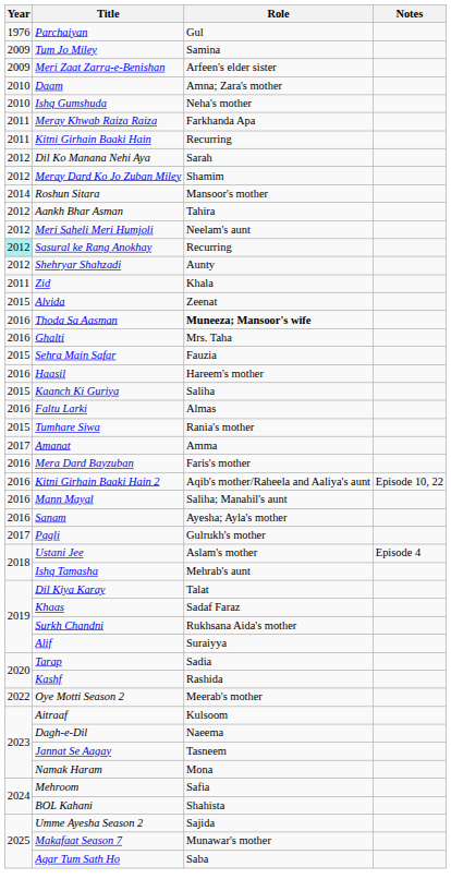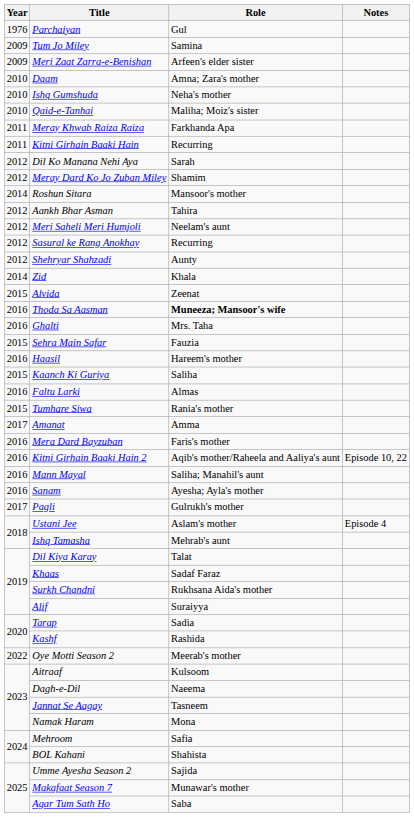 <table class="wikitable">
 <tr>
 <th>Year</th>
 <th>Title</th>
 <th>Role</th>
 <th>Notes</th>
 </tr>
 <tr>
 <td>1976</td>
 <td><em><a href='#'>Parchaiyan</a></em></td>
 <td>Gul</td>
 <td></td>
 </tr>
 <tr>
 <td>2009</td>
 <td><em><a href='#'>Tum Jo Miley</a></em></td>
 <td>Samina</td>
 <td></td>
 </tr>
 <tr>
 <td>2009</td>
 <td><em><a href='#'>Meri Zaat Zarra-e-Benishan</a></em></td>
 <td>Arfeen's elder sister</td>
 <td></td>
 </tr>
 <tr>
 <td>2010</td>
 <td><em><a href='#'>Daam</a></em></td>
 <td>Amna; Zara's mother</td>
 <td></td>
 </tr>
 <tr>
 <td>2010</td>
 <td><em><a href='#'>Ishq Gumshuda</a></em></td>
 <td>Neha's mother</td>
+<td></td>
+</tr>
+<tr>
+<td>2010</td>
+<td><em><a href='#'>Qaid-e-Tanhai</a></em></td>
+<td>Maliha; Moiz's sister</td>
 <td></td>
 </tr>
 <tr>
 <td>2011</td>
 <td><em><a href='#'>Meray Khwab Raiza Raiza</a></em></td>
 <td>Farkhanda Apa</td>
 <td></td>
 </tr>
 <tr>
 <td>2011</td>
 <td><em><a href='#'>Kitni Girhain Baaki Hain</a></em></td>
 <td>Recurring</td>
 <td></td>
 </tr>
 <tr>
 <td>2012</td>
 <td><em>Dil Ko Manana Nehi Aya</em></td>
 <td>Sarah</td>
 <td></td>
 </tr>
 <tr>
 <td>2012</td>
 <td><em><a href='#'>Meray Dard Ko Jo Zuban Miley</a></em></td>
 <td>Shamim</td>
 <td></td>
 </tr>
 <tr>
 <td>2014</td>
 <td><em>Roshun Sitara</em></td>
 <td>Mansoor's mother</td>
 <td></td>
 </tr>
 <tr>
 <td>2012</td>
 <td><em>Aankh Bhar Asman</em></td>
 <td>Tahira</td>
 <td></td>
 </tr>
 <tr>
 <td>2012</td>
 <td><em><a href='#'>Meri Saheli Meri Humjoli</a></em></td>
 <td>Neelam's aunt</td>
 <td></td>
 </tr>
 <tr>
-<td style="background: paleturquoise;">2012</td>
+<td>2012</td>
 <td><em><a href='#'>Sasural ke Rang Anokhay</a></em></td>
 <td>Recurring</td>
 <td></td>
 </tr>
 <tr>
 <td>2012</td>
 <td><em><a href='#'>Shehryar Shahzadi</a></em></td>
 <td>Aunty</td>
 <td></td>
 </tr>
 <tr>
-<td>2011</td>
+<td>2014</td>
 <td><em><a href='#'>Zid</a></em></td>
 <td>Khala</td>
 <td></td>
 </tr>
 <tr>
 <td>2015</td>
 <td><em><a href='#'>Alvida</a></em></td>
 <td>Zeenat</td>
 <td></td>
 </tr>
 <tr>
 <td>2016</td>
 <td><em><a href='#'>Thoda Sa Aasman</a></em></td>
 <td><strong>Muneeza; Mansoor's wife</strong></td>
 <td></td>
 </tr>
 <tr>
 <td>2016</td>
 <td><em><a href='#'>Ghalti</a></em></td>
 <td>Mrs. Taha</td>
 <td></td>
 </tr>
 <tr>
 <td>2015</td>
 <td><em><a href='#'>Sehra Main Safar</a></em></td>
 <td>Fauzia</td>
 <td></td>
 </tr>
 <tr>
 <td>2016</td>
 <td><em><a href='#'>Haasil</a></em></td>
 <td>Hareem's mother</td>
 <td></td>
 </tr>
 <tr>
 <td>2015</td>
 <td><em><a href='#'>Kaanch Ki Guriya</a></em></td>
 <td>Saliha</td>
 <td></td>
 </tr>
 <tr>
 <td>2016</td>
 <td><em><a href='#'>Faltu Larki</a></em></td>
 <td>Almas</td>
 <td></td>
 </tr>
 <tr>
 <td>2015</td>
 <td><em><a href='#'>Tumhare Siwa</a></em></td>
 <td>Rania's mother</td>
 <td></td>
 </tr>
 <tr>
 <td>2017</td>
 <td><em><a href='#'>Amanat</a></em></td>
 <td>Amma</td>
 <td></td>
 </tr>
 <tr>
 <td>2016</td>
 <td><em><a href='#'>Mera Dard Bayzuban</a></em></td>
 <td>Faris's mother</td>
 <td></td>
 </tr>
 <tr>
 <td>2016</td>
 <td><em><a href='#'>Kitni Girhain Baaki Hain 2</a></em></td>
 <td>Aqib's mother/Raheela and Aaliya's aunt</td>
 <td>Episode 10, 22</td>
 </tr>
 <tr>
 <td>2016</td>
 <td><em><a href='#'>Mann Mayal</a></em></td>
 <td>Saliha; Manahil's aunt</td>
 <td></td>
 </tr>
 <tr>
 <td>2016</td>
 <td><em><a href='#'>Sanam</a></em></td>
 <td>Ayesha; Ayla's mother</td>
 <td></td>
 </tr>
 <tr>
 <td>2017</td>
 <td><em><a href='#'>Pagli</a></em></td>
 <td>Gulrukh's mother</td>
 <td></td>
 </tr>
 <tr>
 <td rowspan="2">2018</td>
 <td><em><a href='#'>Ustani Jee</a></em></td>
 <td>Aslam's mother</td>
 <td>Episode 4</td>
 </tr>
 <tr>
 <td><em><a href='#'>Ishq Tamasha</a></em></td>
 <td>Mehrab's aunt</td>
 <td></td>
 </tr>
 <tr>
 <td rowspan="4">2019</td>
 <td><em><a href='#'>Dil Kiya Karay</a></em></td>
 <td>Talat</td>
 <td></td>
 </tr>
 <tr>
 <td><em><a href='#'>Khaas</a></em></td>
 <td>Sadaf Faraz</td>
 <td></td>
 </tr>
 <tr>
 <td><em><a href='#'>Surkh Chandni</a></em></td>
 <td>Rukhsana Aida's mother</td>
 <td></td>
 </tr>
 <tr>
 <td><em><a href='#'>Alif</a></em></td>
 <td>Suraiyya</td>
 <td></td>
 </tr>
 <tr>
 <td rowspan="2">2020</td>
 <td><em><a href='#'>Tarap</a></em></td>
 <td>Sadia</td>
 <td></td>
 </tr>
 <tr>
 <td><em><a href='#'>Kashf</a></em></td>
 <td>Rashida</td>
 <td></td>
 </tr>
 <tr>
 <td>2022</td>
 <td><em>Oye Motti Season 2</em></td>
 <td>Meerab's mother</td>
 <td></td>
 </tr>
 <tr>
 <td rowspan="4">2023</td>
 <td><em>Aitraaf</em></td>
 <td>Kulsoom</td>
 <td></td>
 </tr>
 <tr>
 <td><em>Dagh-e-Dil</em></td>
 <td>Naeema</td>
 <td></td>
 </tr>
 <tr>
 <td><em><a href='#'>Jannat Se Aagay</a></em></td>
 <td>Tasneem</td>
 <td></td>
 </tr>
 <tr>
 <td><em>Namak Haram</em></td>
 <td>Mona</td>
 <td></td>
 </tr>
 <tr>
 <td rowspan="2">2024</td>
 <td><em>Mehroom</em></td>
 <td>Safia</td>
 <td></td>
 </tr>
 <tr>
 <td><em>BOL Kahani</em></td>
 <td>Shahista</td>
 <td></td>
 </tr>
 <tr>
 <td rowspan="3">2025</td>
 <td><em>Umme Ayesha Season 2</em></td>
 <td>Sajida</td>
 <td></td>
 </tr>
 <tr>
 <td><em><a href='#'>Makafaat Season 7</a></em></td>
 <td>Munawar's mother</td>
 <td></td>
 </tr>
 <tr>
 <td><em><a href='#'>Agar Tum Sath Ho</a></em></td>
 <td>Saba</td>
 <td></td>
 </tr>
 </table>
